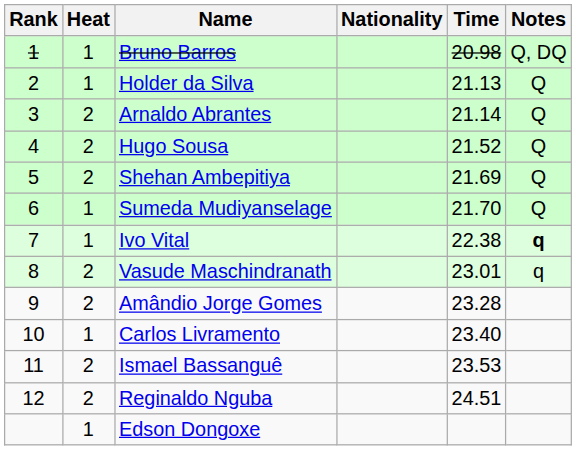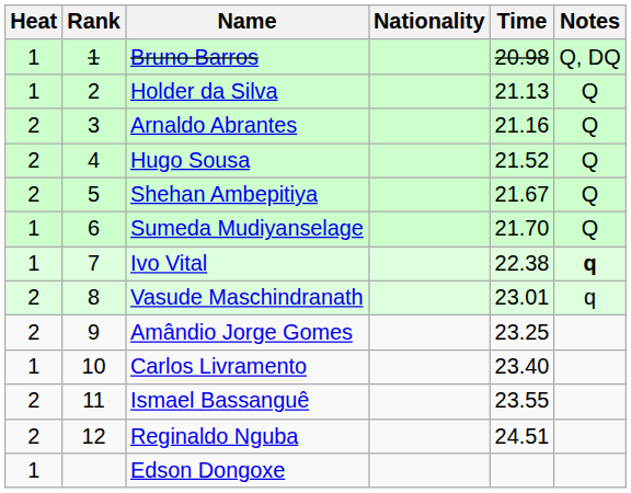 <table class="wikitable sortable" style="text-align:center">
 <tr>
+<th>Heat</th>
 <th>Rank</th>
-<th>Heat</th>
 <th>Name</th>
 <th>Nationality</th>
 <th>Time</th>
 <th>Notes</th>
 </tr>
 <tr bgcolor=ccffcc>
+<td>1</td>
 <td><s>1 </s></td>
-<td>1</td>
 <td align=left><s><a href='#'>Bruno Barros</a> </s></td>
 <td align=left><s></s></td>
 <td><s>20.98 </s></td>
 <td>Q, DQ</td>
 </tr>
 <tr bgcolor=ccffcc>
+<td>1</td>
 <td>2</td>
-<td>1</td>
 <td align=left><a href='#'>Holder da Silva</a></td>
 <td align=left></td>
 <td>21.13</td>
 <td>Q</td>
 </tr>
 <tr bgcolor=ccffcc>
+<td>2</td>
 <td>3</td>
-<td>2</td>
 <td align=left><a href='#'>Arnaldo Abrantes</a></td>
 <td align=left></td>
-<td>21.14</td>
+<td>21.16</td>
 <td>Q</td>
 </tr>
 <tr bgcolor=ccffcc>
+<td>2</td>
 <td>4</td>
-<td>2</td>
 <td align=left><a href='#'>Hugo Sousa</a></td>
 <td align=left></td>
 <td>21.52</td>
 <td>Q</td>
 </tr>
 <tr bgcolor=ccffcc>
+<td>2</td>
 <td>5</td>
-<td>2</td>
 <td align=left><a href='#'>Shehan Ambepitiya</a></td>
 <td align=left></td>
-<td>21.69</td>
+<td>21.67</td>
 <td>Q</td>
 </tr>
 <tr bgcolor=ccffcc>
+<td>1</td>
 <td>6</td>
-<td>1</td>
 <td align=left><a href='#'>Sumeda Mudiyanselage</a></td>
 <td align=left></td>
 <td>21.70</td>
 <td>Q</td>
 </tr>
 <tr bgcolor=ddffdd>
+<td>1</td>
 <td>7</td>
-<td>1</td>
 <td align=left><a href='#'>Ivo Vital</a></td>
 <td align=left></td>
 <td>22.38</td>
 <td><strong>q</strong></td>
 </tr>
 <tr bgcolor=ddffdd>
+<td>2</td>
 <td>8</td>
-<td>2</td>
 <td align=left><a href='#'>Vasude Maschindranath</a></td>
 <td align=left></td>
 <td>23.01</td>
 <td>q</td>
 </tr>
 <tr>
+<td>2</td>
 <td>9</td>
-<td>2</td>
 <td align=left><a href='#'>Amândio Jorge Gomes</a></td>
 <td align=left></td>
-<td>23.28</td>
+<td>23.25</td>
 <td></td>
 </tr>
 <tr>
+<td>1</td>
 <td>10</td>
-<td>1</td>
 <td align=left><a href='#'>Carlos Livramento</a></td>
 <td align=left></td>
 <td>23.40</td>
 <td></td>
 </tr>
 <tr>
+<td>2</td>
 <td>11</td>
-<td>2</td>
 <td align=left><a href='#'>Ismael Bassanguê</a></td>
 <td align=left></td>
-<td>23.53</td>
+<td>23.55</td>
 <td></td>
 </tr>
 <tr>
+<td>2</td>
 <td>12</td>
-<td>2</td>
 <td align=left><a href='#'>Reginaldo Nguba</a></td>
 <td align=left></td>
 <td>24.51</td>
 <td></td>
 </tr>
 <tr>
+<td>1</td>
 <td></td>
-<td>1</td>
 <td align=left><a href='#'>Edson Dongoxe</a></td>
 <td align=left></td>
 <td></td>
 <td></td>
 </tr>
 </table>
